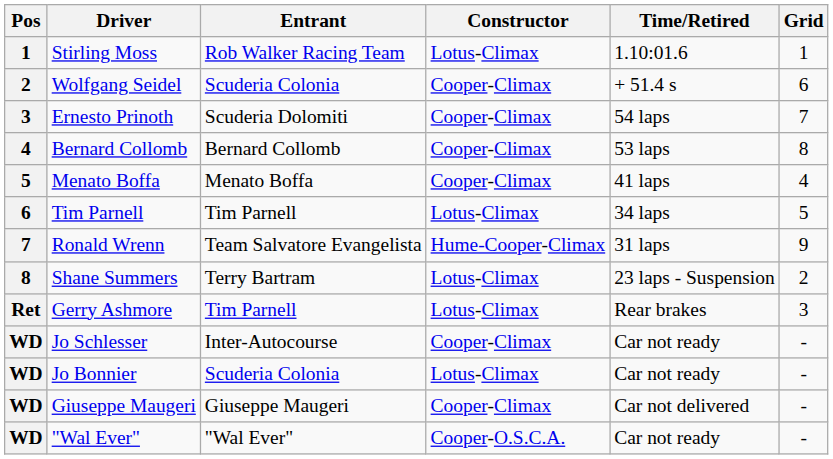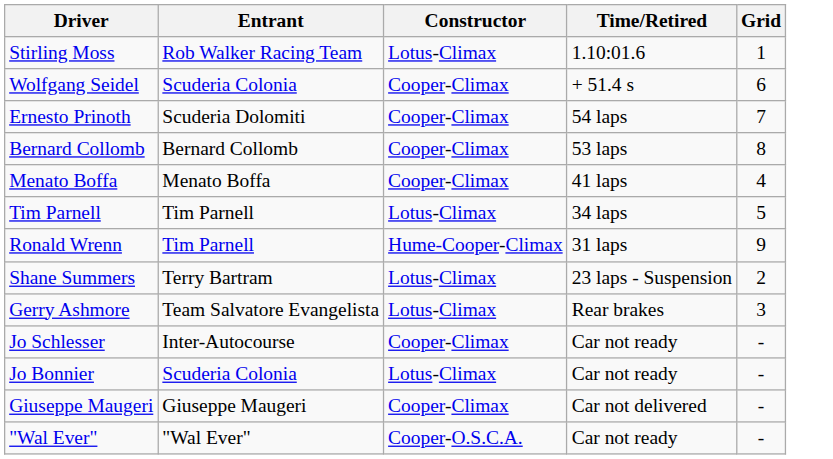 <table class="wikitable" style="font-size: 95%;">
 <tr>
-<th>Pos</th>
 <th>Driver</th>
 <th>Entrant</th>
 <th>Constructor</th>
 <th>Time/Retired</th>
 <th>Grid</th>
 </tr>
 <tr>
-<th>1</th>
 <td> <a href='#'>Stirling Moss</a></td>
 <td><a href='#'>Rob Walker Racing Team</a></td>
 <td><a href='#'>Lotus</a>-<a href='#'>Climax</a></td>
 <td>1.10:01.6</td>
 <td style="text-align:center">1</td>
 </tr>
 <tr>
-<th>2</th>
 <td> <a href='#'>Wolfgang Seidel</a></td>
 <td><a href='#'>Scuderia Colonia</a></td>
 <td><a href='#'>Cooper</a>-<a href='#'>Climax</a></td>
 <td>+ 51.4 s</td>
 <td style="text-align:center">6</td>
 </tr>
 <tr>
-<th>3</th>
 <td> <a href='#'>Ernesto Prinoth</a></td>
 <td>Scuderia Dolomiti</td>
 <td><a href='#'>Cooper</a>-<a href='#'>Climax</a></td>
 <td>54 laps</td>
 <td style="text-align:center">7</td>
 </tr>
 <tr>
-<th>4</th>
 <td> <a href='#'>Bernard Collomb</a></td>
 <td>Bernard Collomb</td>
 <td><a href='#'>Cooper</a>-<a href='#'>Climax</a></td>
 <td>53 laps</td>
 <td style="text-align:center">8</td>
 </tr>
 <tr>
-<th>5</th>
 <td> <a href='#'>Menato Boffa</a></td>
 <td>Menato Boffa</td>
 <td><a href='#'>Cooper</a>-<a href='#'>Climax</a></td>
 <td>41 laps</td>
 <td style="text-align:center">4</td>
 </tr>
 <tr>
-<th>6</th>
 <td> <a href='#'>Tim Parnell</a></td>
 <td>Tim Parnell</td>
 <td><a href='#'>Lotus</a>-<a href='#'>Climax</a></td>
 <td>34 laps</td>
 <td style="text-align:center">5</td>
 </tr>
 <tr>
-<th>7</th>
 <td> <a href='#'>Ronald Wrenn</a></td>
-<td>Team Salvatore Evangelista</td>
+<td><a href='#'>Tim Parnell</a></td>
 <td><a href='#'>Hume-Cooper</a>-<a href='#'>Climax</a></td>
 <td>31 laps</td>
 <td style="text-align:center">9</td>
 </tr>
 <tr>
-<th>8</th>
 <td> <a href='#'>Shane Summers</a></td>
 <td>Terry Bartram</td>
 <td><a href='#'>Lotus</a>-<a href='#'>Climax</a></td>
 <td>23 laps - Suspension</td>
 <td style="text-align:center">2</td>
 </tr>
 <tr>
-<th>Ret</th>
 <td> <a href='#'>Gerry Ashmore</a></td>
-<td><a href='#'>Tim Parnell</a></td>
+<td>Team Salvatore Evangelista</td>
 <td><a href='#'>Lotus</a>-<a href='#'>Climax</a></td>
 <td>Rear brakes</td>
 <td style="text-align:center">3</td>
 </tr>
 <tr>
-<th>WD</th>
 <td> <a href='#'>Jo Schlesser</a></td>
 <td>Inter-Autocourse</td>
 <td><a href='#'>Cooper</a>-<a href='#'>Climax</a></td>
 <td>Car not ready</td>
 <td style="text-align:center">-</td>
 </tr>
 <tr>
-<th>WD</th>
 <td> <a href='#'>Jo Bonnier</a></td>
 <td><a href='#'>Scuderia Colonia</a></td>
 <td><a href='#'>Lotus</a>-<a href='#'>Climax</a></td>
 <td>Car not ready</td>
 <td style="text-align:center">-</td>
 </tr>
 <tr>
-<th>WD</th>
 <td> <a href='#'>Giuseppe Maugeri</a></td>
 <td>Giuseppe Maugeri</td>
 <td><a href='#'>Cooper</a>-<a href='#'>Climax</a></td>
 <td>Car not delivered</td>
 <td style="text-align:center">-</td>
 </tr>
 <tr>
-<th>WD</th>
 <td> <a href='#'>"Wal Ever"</a></td>
 <td>"Wal Ever"</td>
 <td><a href='#'>Cooper</a>-<a href='#'>O.S.C.A.</a></td>
 <td>Car not ready</td>
 <td style="text-align:center">-</td>
 </tr>
 </table>
